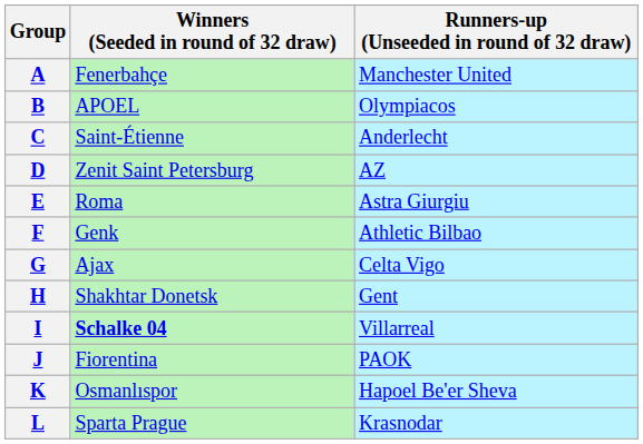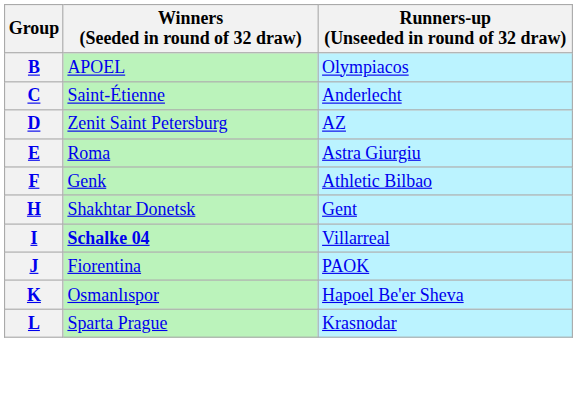 <table class="wikitable">
 <tr>
 <th>Group</th>
 <th width=220>Winners<br>(Seeded in round of 32 draw)</th>
 <th width=220>Runners-up<br>(Unseeded in round of 32 draw)</th>
-</tr>
-<tr>
-<th><a href='#'>A</a></th>
-<td bgcolor=#BBF3BB> <a href='#'>Fenerbahçe</a></td>
-<td bgcolor=#BBF3FF> <a href='#'>Manchester United</a></td>
 </tr>
 <tr>
 <th><a href='#'>B</a></th>
 <td bgcolor=#BBF3BB> <a href='#'>APOEL</a></td>
 <td bgcolor=#BBF3FF> <a href='#'>Olympiacos</a></td>
 </tr>
 <tr>
 <th><a href='#'>C</a></th>
 <td bgcolor=#BBF3BB> <a href='#'>Saint-Étienne</a></td>
 <td bgcolor=#BBF3FF> <a href='#'>Anderlecht</a></td>
 </tr>
 <tr>
 <th><a href='#'>D</a></th>
 <td bgcolor=#BBF3BB> <a href='#'>Zenit Saint Petersburg</a></td>
 <td bgcolor=#BBF3FF> <a href='#'>AZ</a></td>
 </tr>
 <tr>
 <th><a href='#'>E</a></th>
 <td bgcolor=#BBF3BB> <a href='#'>Roma</a></td>
 <td bgcolor=#BBF3FF> <a href='#'>Astra Giurgiu</a></td>
 </tr>
 <tr>
 <th><a href='#'>F</a></th>
 <td bgcolor=#BBF3BB> <a href='#'>Genk</a></td>
 <td bgcolor=#BBF3FF> <a href='#'>Athletic Bilbao</a></td>
 </tr>
 <tr>
-<th><a href='#'>G</a></th>
-<td bgcolor=#BBF3BB> <a href='#'>Ajax</a></td>
-<td bgcolor=#BBF3FF> <a href='#'>Celta Vigo</a></td>
-</tr>
-<tr>
 <th><a href='#'>H</a></th>
 <td bgcolor=#BBF3BB> <a href='#'>Shakhtar Donetsk</a></td>
 <td bgcolor=#BBF3FF> <a href='#'>Gent</a></td>
 </tr>
 <tr>
 <th><a href='#'>I</a></th>
 <td bgcolor=#BBF3BB><strong> <a href='#'>Schalke 04</a></strong></td>
 <td bgcolor=#BBF3FF> <a href='#'>Villarreal</a></td>
 </tr>
 <tr>
 <th><a href='#'>J</a></th>
 <td bgcolor=#BBF3BB> <a href='#'>Fiorentina</a></td>
 <td bgcolor=#BBF3FF> <a href='#'>PAOK</a></td>
 </tr>
 <tr>
 <th><a href='#'>K</a></th>
 <td bgcolor=#BBF3BB> <a href='#'>Osmanlıspor</a></td>
 <td bgcolor=#BBF3FF> <a href='#'>Hapoel Be'er Sheva</a></td>
 </tr>
 <tr>
 <th><a href='#'>L</a></th>
 <td bgcolor=#BBF3BB> <a href='#'>Sparta Prague</a></td>
 <td bgcolor=#BBF3FF> <a href='#'>Krasnodar</a></td>
 </tr>
 </table>
